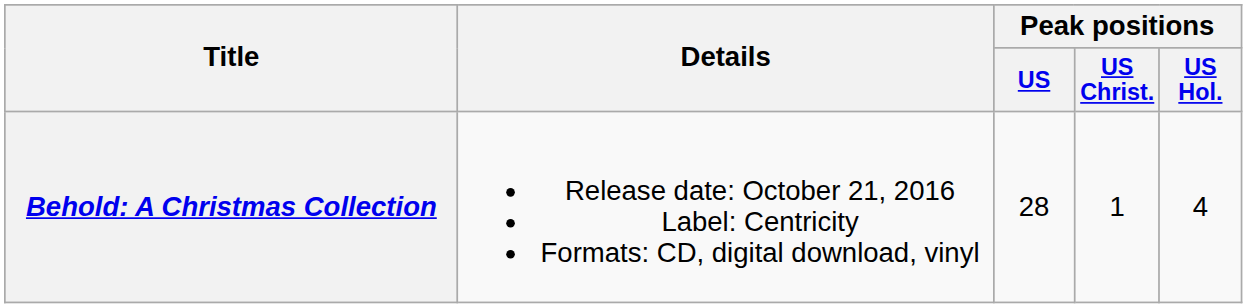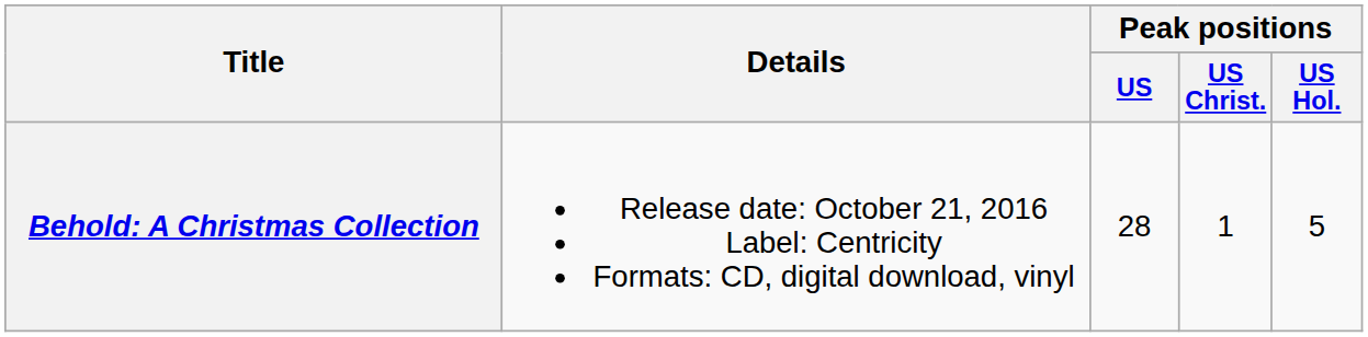 <table class="wikitable plainrowheaders" style="text-align:center;">
 <tr>
 <th scope="col" rowspan="2" style="width:16em;">Title</th>
 <th scope="col" rowspan="2" style="width:19em;">Details</th>
 <th scope="col" colspan="3">Peak positions</th>
 </tr>
 <tr>
 <th scope="col" style="width:3em;font-size:85%;"><a href='#'>US</a><br></th>
 <th scope="col" style="width:3em;font-size:85%;"><a href='#'>US Christ.</a><br></th>
 <th scope="col" style="width:3em;font-size:85%;"><a href='#'>US Hol.</a><br></th>
 </tr>
 <tr>
 <th scope="row"><em><a href='#'>Behold: A Christmas Collection</a></em></th>
 <td><br><ul><li>Release date: October 21, 2016</li><li>Label: Centricity</li><li>Formats: CD, digital download, vinyl</li></ul></td>
 <td>28</td>
 <td>1</td>
-<td>4</td>
+<td>5</td>
 </tr>
 </table>
